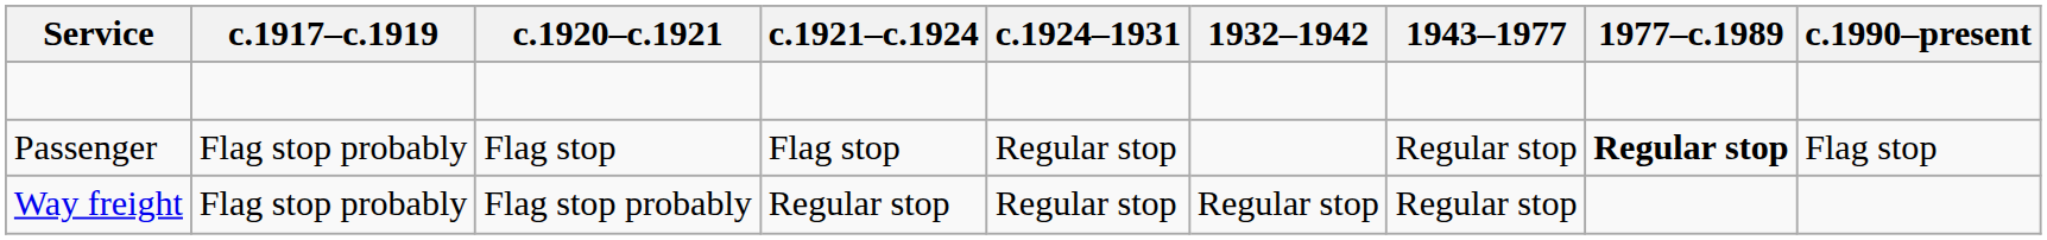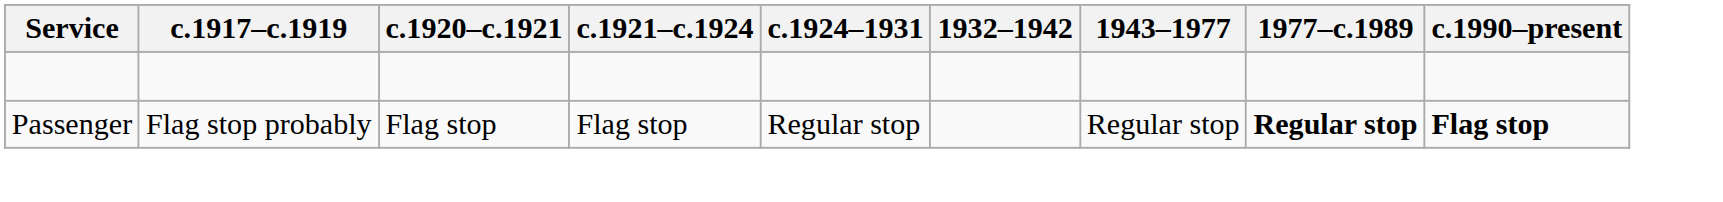 <table class="wikitable">
 <tr>
 <th>Service</th>
 <th>c.1917–c.1919</th>
 <th>c.1920–c.1921</th>
 <th>c.1921–c.1924</th>
 <th>c.1924–1931</th>
 <th>1932–1942</th>
 <th>1943–1977</th>
 <th>1977–c.1989</th>
 <th>c.1990–present</th>
 </tr>
 <tr>
 <td></td>
 <td></td>
 <td></td>
 <td></td>
 <td></td>
 <td></td>
 <td><br></td>
 <td></td>
 <td></td>
 </tr>
 <tr>
 <td>Passenger</td>
 <td>Flag stop probably</td>
 <td>Flag stop</td>
 <td>Flag stop</td>
 <td>Regular stop</td>
 <td></td>
 <td>Regular stop</td>
 <td><strong>Regular stop</strong></td>
-<td>Flag stop</td>
-</tr>
-<tr>
-<td><a href='#'>Way freight</a></td>
-<td>Flag stop probably</td>
-<td>Flag stop probably</td>
-<td>Regular stop</td>
-<td>Regular stop</td>
-<td>Regular stop</td>
-<td>Regular stop</td>
-<td></td>
-<td></td>
+<td><strong>Flag stop</strong></td>
 </tr>
 </table>
